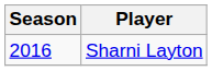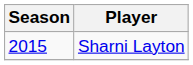 <table class="wikitable collapsible">
 <tr>
 <th>Season</th>
 <th>Player</th>
 </tr>
 <tr>
-<td><a href='#'>2016</a></td>
+<td><a href='#'>2015</a></td>
 <td><a href='#'>Sharni Layton</a></td>
 </tr>
 <tr>
 </tr>
 </table>
